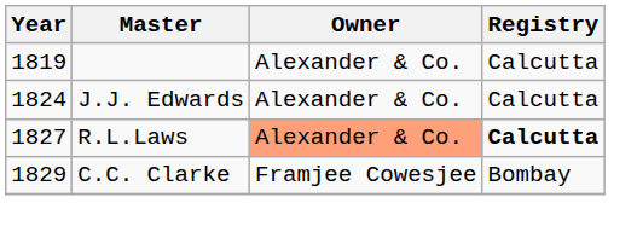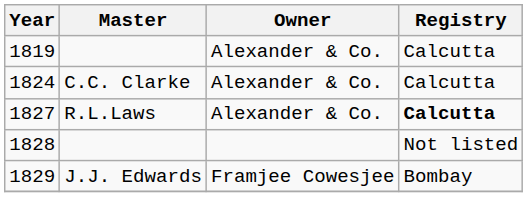 <table class="sortable wikitable">
 <tr>
 <th>Year</th>
 <th>Master</th>
 <th>Owner</th>
 <th>Registry</th>
 </tr>
 <tr>
 <td>1819</td>
 <td></td>
 <td>Alexander & Co.</td>
 <td>Calcutta</td>
 </tr>
 <tr>
 <td>1824</td>
-<td>J.J. Edwards</td>
+<td>C.C. Clarke</td>
 <td>Alexander & Co.</td>
 <td>Calcutta</td>
 </tr>
 <tr>
 <td>1827</td>
 <td>R.L.Laws</td>
-<td style="background: lightsalmon;">Alexander & Co.</td>
+<td>Alexander & Co.</td>
 <td><strong>Calcutta</strong></td>
 </tr>
 <tr>
+<td>1828</td>
+<td></td>
+<td></td>
+<td>Not listed</td>
+</tr>
+<tr>
 <td>1829</td>
-<td>C.C. Clarke</td>
+<td>J.J. Edwards</td>
 <td>Framjee Cowesjee</td>
 <td>Bombay</td>
 </tr>
 <tr>
 </tr>
 </table>
